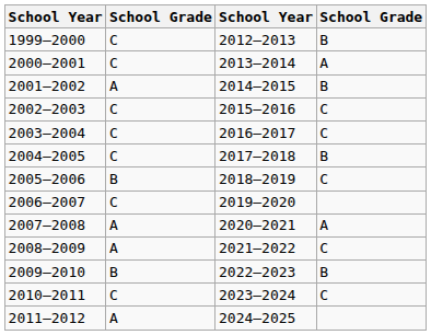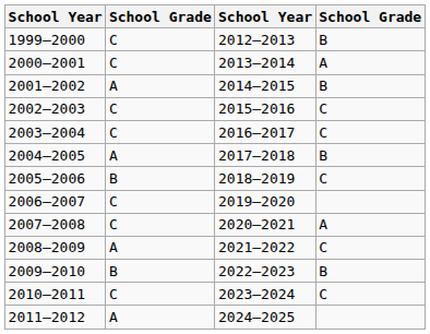 <table class="wikitable">
 <tr>
 <th>School Year</th>
 <th>School Grade</th>
 <th>School Year</th>
 <th>School Grade</th>
 </tr>
 <tr>
 <td>1999—2000</td>
 <td>C</td>
 <td>2012—2013</td>
 <td>B</td>
 </tr>
 <tr>
 <td>2000—2001</td>
 <td>C</td>
 <td>2013—2014</td>
 <td>A</td>
 </tr>
 <tr>
 <td>2001—2002</td>
 <td>A</td>
 <td>2014—2015</td>
 <td>B</td>
 </tr>
 <tr>
 <td>2002—2003</td>
 <td>C</td>
 <td>2015—2016</td>
 <td>C</td>
 </tr>
 <tr>
 <td>2003—2004</td>
 <td>C</td>
 <td>2016—2017</td>
 <td>C</td>
 </tr>
 <tr>
 <td>2004—2005</td>
-<td>C</td>
+<td>A</td>
 <td>2017—2018</td>
 <td>B</td>
 </tr>
 <tr>
 <td>2005—2006</td>
 <td>B</td>
 <td>2018—2019</td>
 <td>C</td>
 </tr>
 <tr>
 <td>2006—2007</td>
 <td>C</td>
 <td>2019—2020</td>
 <td></td>
 </tr>
 <tr>
 <td>2007—2008</td>
-<td>A</td>
+<td>C</td>
 <td>2020—2021</td>
 <td>A</td>
 </tr>
 <tr>
 <td>2008—2009</td>
 <td>A</td>
 <td>2021—2022</td>
 <td>C</td>
 </tr>
 <tr>
 <td>2009—2010</td>
 <td>B</td>
 <td>2022—2023</td>
 <td>B</td>
 </tr>
 <tr>
 <td>2010—2011</td>
 <td>C</td>
 <td>2023—2024</td>
 <td>C</td>
 </tr>
 <tr>
 <td>2011—2012</td>
 <td>A</td>
 <td>2024—2025</td>
 <td></td>
 </tr>
 </table>
